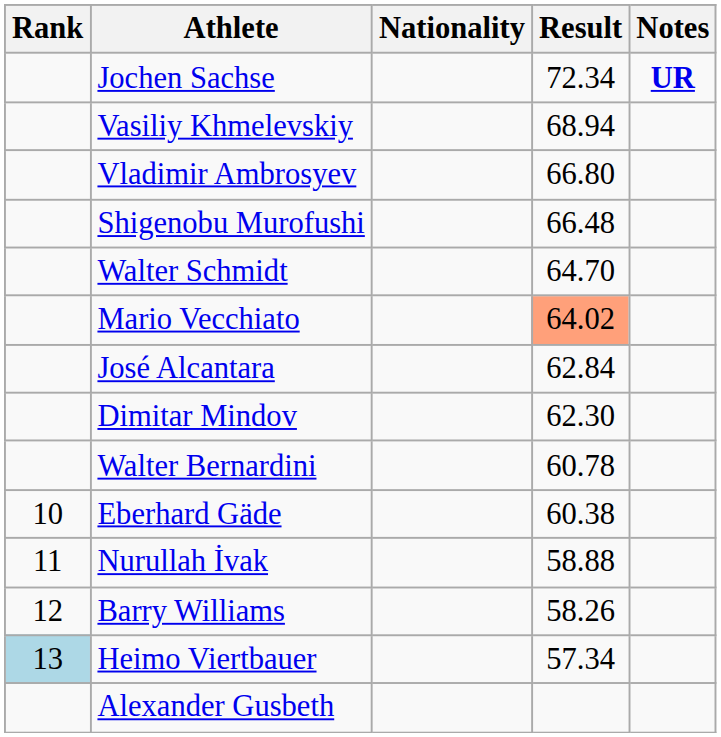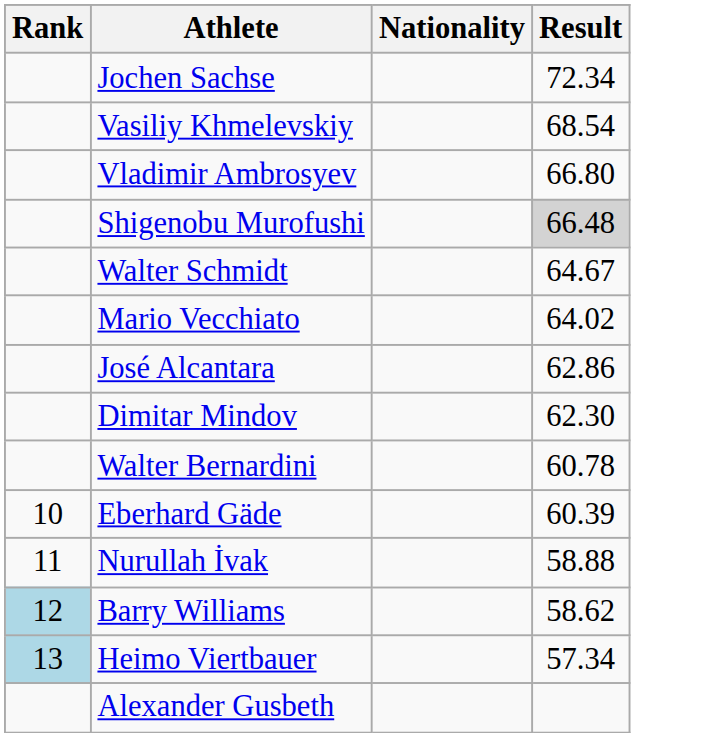 <table class="wikitable sortable" style="text-align:center">
 <tr>
 <th>Rank</th>
 <th>Athlete</th>
 <th>Nationality</th>
 <th>Result</th>
-<th>Notes</th>
 </tr>
 <tr>
 <td></td>
 <td align=left><a href='#'>Jochen Sachse</a></td>
 <td align=left></td>
 <td>72.34</td>
-<td><strong><a href='#'>UR</a></strong></td>
 </tr>
 <tr>
 <td></td>
 <td align=left><a href='#'>Vasiliy Khmelevskiy</a></td>
 <td align=left></td>
-<td>68.94</td>
-<td></td>
+<td>68.54</td>
 </tr>
 <tr>
 <td></td>
 <td align=left><a href='#'>Vladimir Ambrosyev</a></td>
 <td align=left></td>
 <td>66.80</td>
-<td></td>
 </tr>
 <tr>
 <td></td>
 <td align=left><a href='#'>Shigenobu Murofushi</a></td>
 <td align=left></td>
-<td>66.48</td>
-<td></td>
+<td style="background: lightgrey;">66.48</td>
 </tr>
 <tr>
 <td></td>
 <td align=left><a href='#'>Walter Schmidt</a></td>
 <td align=left></td>
-<td>64.70</td>
-<td></td>
+<td>64.67</td>
 </tr>
 <tr>
 <td></td>
 <td align=left><a href='#'>Mario Vecchiato</a></td>
 <td align=left></td>
-<td style="background: lightsalmon;">64.02</td>
-<td></td>
+<td>64.02</td>
 </tr>
 <tr>
 <td></td>
 <td align=left><a href='#'>José Alcantara</a></td>
 <td align=left></td>
-<td>62.84</td>
-<td></td>
+<td>62.86</td>
 </tr>
 <tr>
 <td></td>
 <td align=left><a href='#'>Dimitar Mindov</a></td>
 <td align=left></td>
 <td>62.30</td>
-<td></td>
 </tr>
 <tr>
 <td></td>
 <td align=left><a href='#'>Walter Bernardini</a></td>
 <td align=left></td>
 <td>60.78</td>
-<td></td>
 </tr>
 <tr>
 <td>10</td>
 <td align=left><a href='#'>Eberhard Gäde</a></td>
 <td align=left></td>
-<td>60.38</td>
-<td></td>
+<td>60.39</td>
 </tr>
 <tr>
 <td>11</td>
 <td align=left><a href='#'>Nurullah İvak</a></td>
 <td align=left></td>
 <td>58.88</td>
-<td></td>
 </tr>
 <tr>
-<td>12</td>
+<td style="background: lightblue;">12</td>
 <td align=left><a href='#'>Barry Williams</a></td>
 <td align=left></td>
-<td>58.26</td>
-<td></td>
+<td>58.62</td>
 </tr>
 <tr>
 <td style="background: lightblue;">13</td>
 <td align=left><a href='#'>Heimo Viertbauer</a></td>
 <td align=left></td>
 <td>57.34</td>
-<td></td>
 </tr>
 <tr>
 <td></td>
 <td align=left><a href='#'>Alexander Gusbeth</a></td>
 <td align=left></td>
 <td></td>
-<td></td>
 </tr>
 </table>
